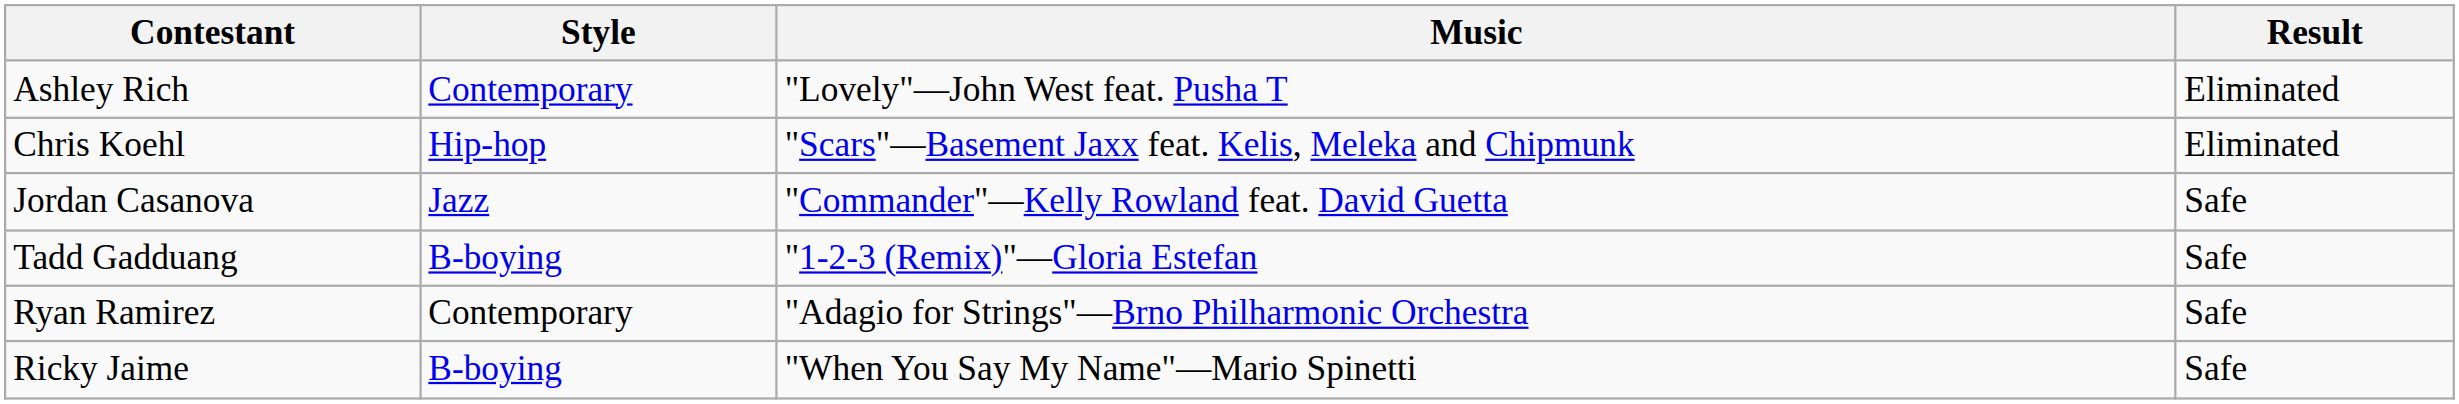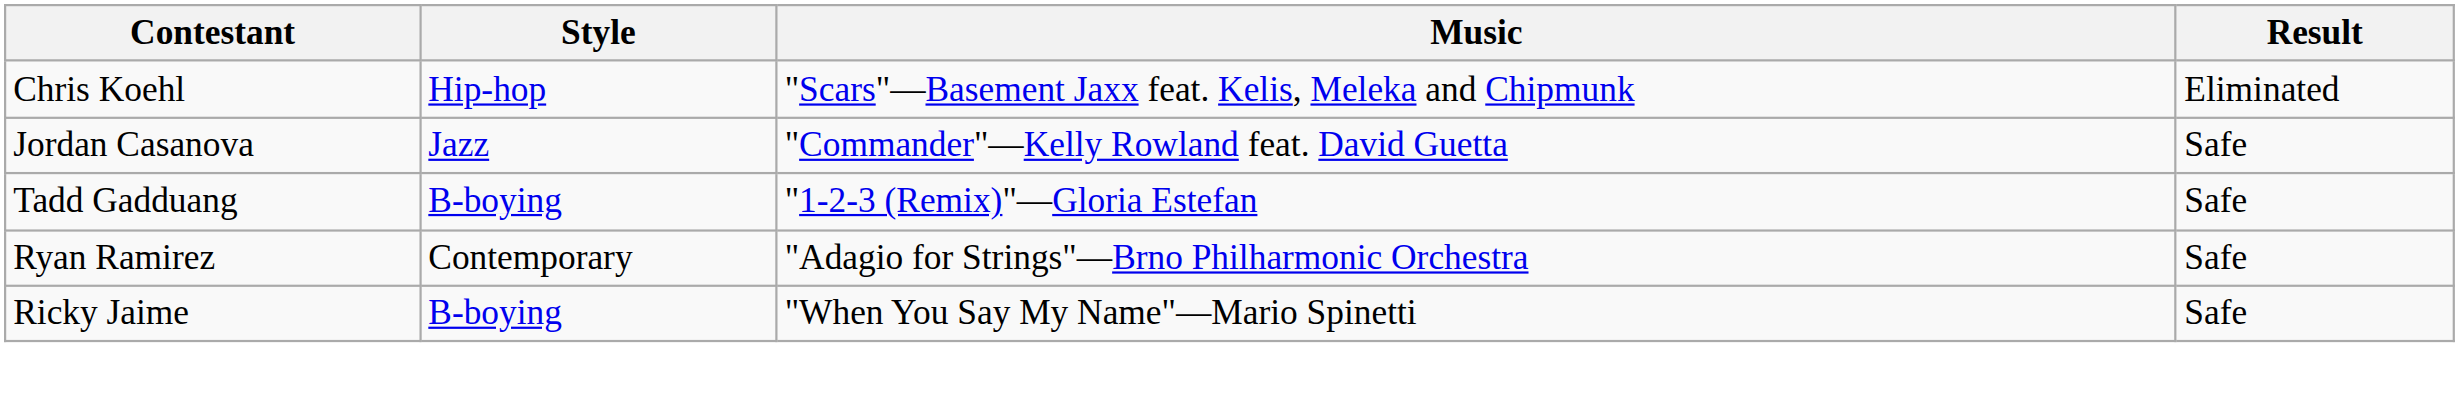 <table class="wikitable" style="width:70%;">
 <tr>
 <th>Contestant</th>
 <th>Style</th>
 <th>Music</th>
 <th>Result</th>
-</tr>
-<tr>
-<td>Ashley Rich</td>
-<td><a href='#'>Contemporary</a></td>
-<td>"Lovely"—John West feat. <a href='#'>Pusha T</a></td>
-<td>Eliminated</td>
 </tr>
 <tr>
 <td>Chris Koehl</td>
 <td><a href='#'>Hip-hop</a></td>
 <td>"<a href='#'>Scars</a>"—<a href='#'>Basement Jaxx</a> feat. <a href='#'>Kelis</a>, <a href='#'>Meleka</a> and <a href='#'>Chipmunk</a></td>
 <td>Eliminated</td>
 </tr>
 <tr>
 <td>Jordan Casanova</td>
 <td><a href='#'>Jazz</a></td>
 <td>"<a href='#'>Commander</a>"—<a href='#'>Kelly Rowland</a> feat. <a href='#'>David Guetta</a></td>
 <td>Safe</td>
 </tr>
 <tr>
 <td>Tadd Gadduang</td>
 <td><a href='#'>B-boying</a></td>
 <td>"<a href='#'>1-2-3 (Remix)</a>"—<a href='#'>Gloria Estefan</a></td>
 <td>Safe</td>
 </tr>
 <tr>
 <td>Ryan Ramirez</td>
 <td>Contemporary</td>
 <td>"Adagio for Strings"—<a href='#'>Brno Philharmonic Orchestra</a></td>
 <td>Safe</td>
 </tr>
 <tr>
 <td>Ricky Jaime</td>
 <td><a href='#'>B-boying</a></td>
 <td>"When You Say My Name"—Mario Spinetti</td>
 <td>Safe</td>
 </tr>
 </table>
